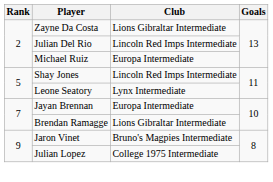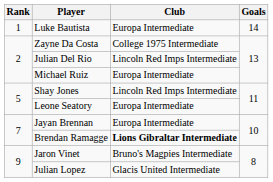 <table class="wikitable" style="text-align:center">
 <tr>
 <th>Rank</th>
 <th>Player</th>
 <th>Club</th>
 <th>Goals</th>
 </tr>
 <tr>
+<td>1</td>
+<td align="left"> Luke Bautista</td>
+<td align="left">Europa Intermediate</td>
+<td>14</td>
+</tr>
+<tr>
 <td rowspan=3>2</td>
 <td align="left"> Zayne Da Costa</td>
-<td align="left">Lions Gibraltar Intermediate</td>
+<td align="left">College 1975 Intermediate</td>
 <td rowspan=3>13</td>
 </tr>
 <tr>
 <td align="left"> Julian Del Rio</td>
 <td align="left">Lincoln Red Imps Intermediate</td>
 </tr>
 <tr>
 <td align="left"> Michael Ruiz</td>
 <td align="left">Europa Intermediate</td>
 </tr>
 <tr>
 <td rowspan=2>5</td>
 <td align="left"> Shay Jones</td>
 <td align="left">Lincoln Red Imps Intermediate</td>
 <td rowspan=2>11</td>
 </tr>
 <tr>
 <td align="left"> Leone Seatory</td>
-<td align="left">Lynx Intermediate</td>
+<td align="left">Europa Intermediate</td>
 </tr>
 <tr>
 <td rowspan=2>7</td>
 <td align="left"> Jayan Brennan</td>
 <td align="left">Europa Intermediate</td>
 <td rowspan=2>10</td>
 </tr>
 <tr>
 <td align="left"> Brendan Ramagge</td>
-<td align="left">Lions Gibraltar Intermediate</td>
+<td align="left"><strong>Lions Gibraltar Intermediate</strong></td>
 </tr>
 <tr>
 <td rowspan=2>9</td>
 <td align="left"> Jaron Vinet</td>
 <td align="left">Bruno's Magpies Intermediate</td>
 <td rowspan=2>8</td>
 </tr>
 <tr>
 <td align="left"> Julian Lopez</td>
-<td align="left">College 1975 Intermediate</td>
+<td align="left">Glacis United Intermediate</td>
 </tr>
 </table>
